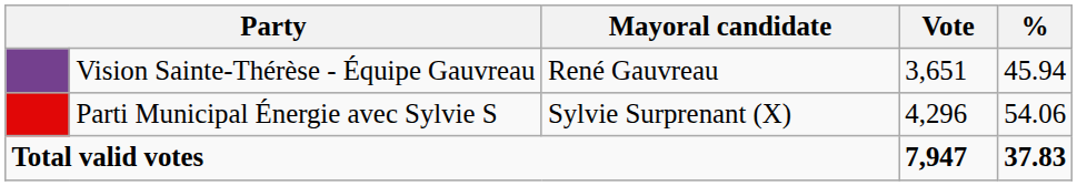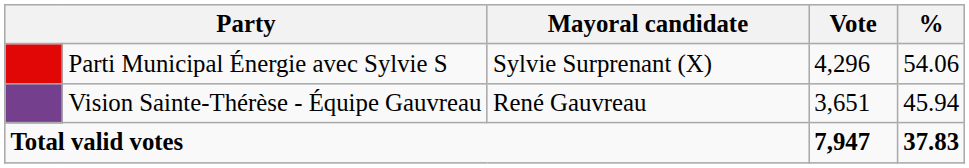 <table class="wikitable">
 <tr>
 <th bgcolor="#DDDDFF" width="230px" colspan="2">Party</th>
 <th bgcolor="#DDDDFF" width="200px">Mayoral candidate</th>
 <th bgcolor="#DDDDFF" width="50px">Vote</th>
 <th bgcolor="#DDDDFF" width="30px">%</th>
+</tr>
+<tr>
+<td bgcolor=#E10707 width="30px"> </td>
+<td>Parti Municipal Énergie avec Sylvie S</td>
+<td>Sylvie Surprenant (X)</td>
+<td>4,296</td>
+<td>54.06</td>
 </tr>
 <tr>
 <td bgcolor=#74408E width="30px"> </td>
 <td>Vision Sainte-Thérèse - Équipe Gauvreau</td>
 <td>René Gauvreau</td>
 <td>3,651</td>
 <td>45.94</td>
 </tr>
 <tr>
-<td bgcolor=#E10707 width="30px"> </td>
-<td>Parti Municipal Énergie avec Sylvie S</td>
-<td>Sylvie Surprenant (X)</td>
-<td>4,296</td>
-<td>54.06</td>
-</tr>
-<tr>
 <td colspan="3"><strong>Total valid votes</strong></td>
 <td><strong>7,947</strong></td>
 <td><strong>37.83</strong></td>
 </tr>
 </table>
